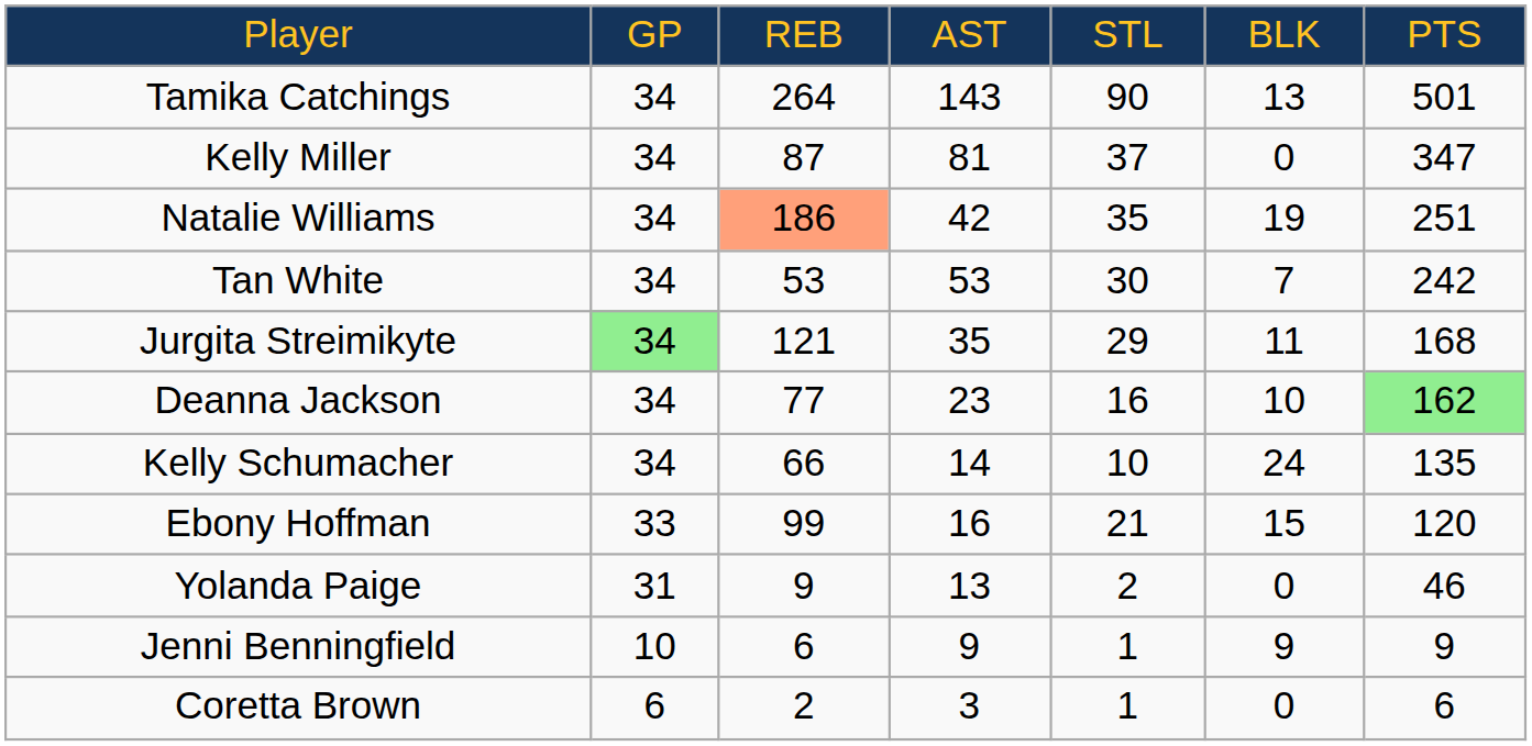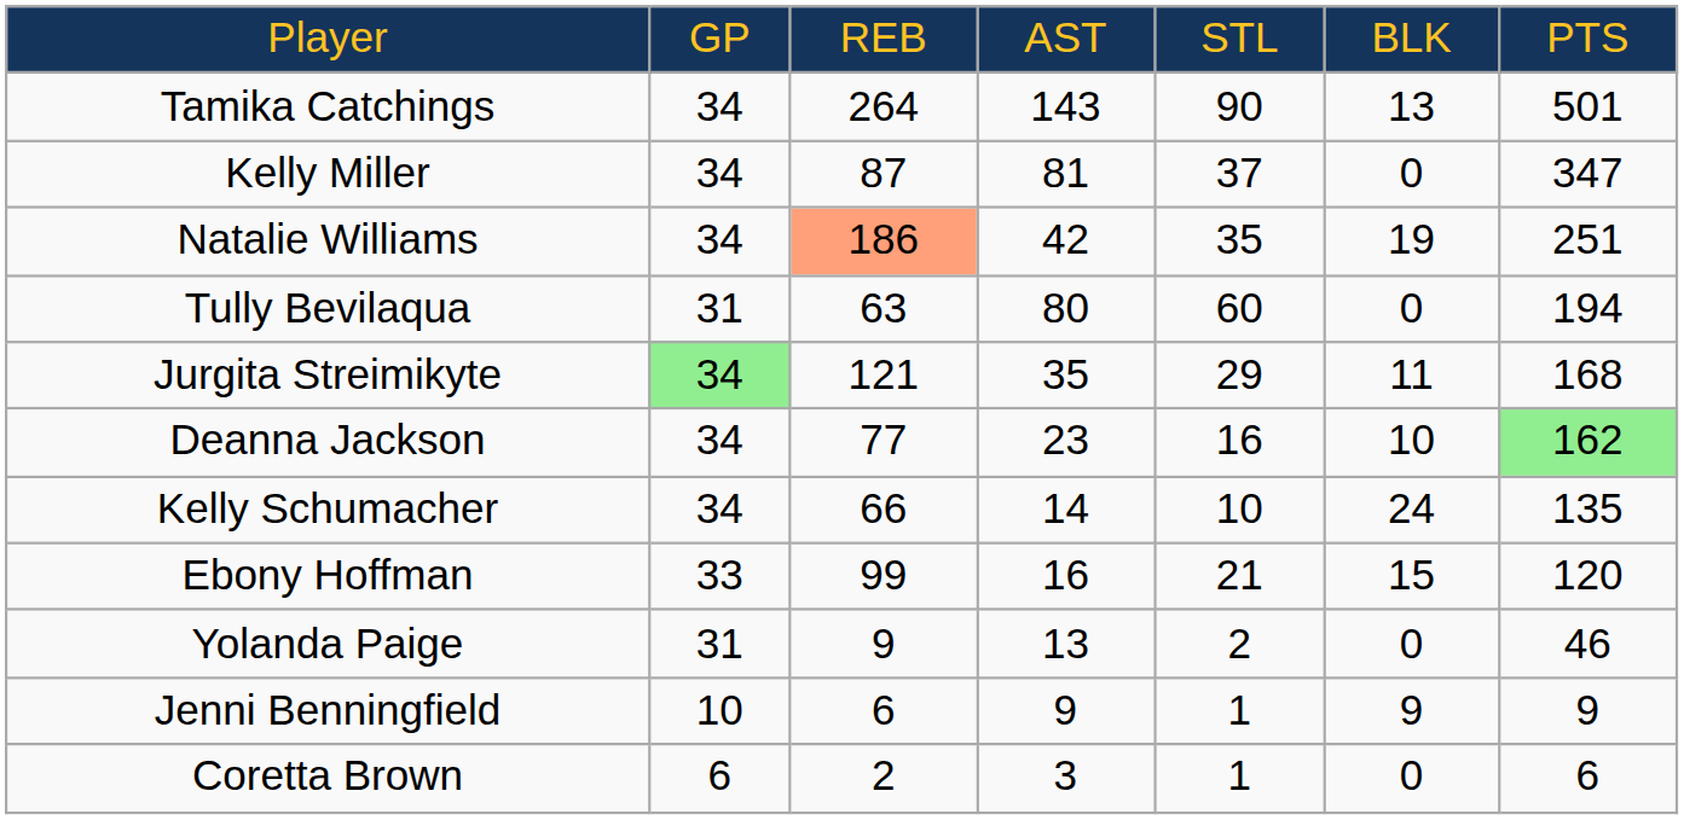 <table class="wikitable" width="50%">
 <tr align="center" style="background:#14345B; color:#FFC322;">
 <td>Player</td>
 <td>GP</td>
 <td>REB</td>
 <td>AST</td>
 <td>STL</td>
 <td>BLK</td>
 <td>PTS</td>
 </tr>
 <tr align="center">
 <td>Tamika Catchings</td>
 <td>34</td>
 <td>264</td>
 <td>143</td>
 <td>90</td>
 <td>13</td>
 <td>501</td>
 </tr>
 <tr align="center">
 <td>Kelly Miller</td>
 <td>34</td>
 <td>87</td>
 <td>81</td>
 <td>37</td>
 <td>0</td>
 <td>347</td>
 </tr>
 <tr align="center">
 <td>Natalie Williams</td>
 <td>34</td>
 <td style="background: lightsalmon;">186</td>
 <td>42</td>
 <td>35</td>
 <td>19</td>
 <td>251</td>
 </tr>
 <tr align="center">
-<td>Tan White</td>
-<td>34</td>
-<td>53</td>
-<td>53</td>
-<td>30</td>
-<td>7</td>
-<td>242</td>
+<td>Tully Bevilaqua</td>
+<td>31</td>
+<td>63</td>
+<td>80</td>
+<td>60</td>
+<td>0</td>
+<td>194</td>
 </tr>
 <tr align="center">
 <td>Jurgita Streimikyte</td>
 <td style="background: lightgreen;">34</td>
 <td>121</td>
 <td>35</td>
 <td>29</td>
 <td>11</td>
 <td>168</td>
 </tr>
 <tr align="center">
 <td>Deanna Jackson</td>
 <td>34</td>
 <td>77</td>
 <td>23</td>
 <td>16</td>
 <td>10</td>
 <td style="background: lightgreen;">162</td>
 </tr>
 <tr align="center">
 <td>Kelly Schumacher</td>
 <td>34</td>
 <td>66</td>
 <td>14</td>
 <td>10</td>
 <td>24</td>
 <td>135</td>
 </tr>
 <tr align="center">
 <td>Ebony Hoffman</td>
 <td>33</td>
 <td>99</td>
 <td>16</td>
 <td>21</td>
 <td>15</td>
 <td>120</td>
 </tr>
 <tr align="center">
 <td>Yolanda Paige</td>
 <td>31</td>
 <td>9</td>
 <td>13</td>
 <td>2</td>
 <td>0</td>
 <td>46</td>
 </tr>
 <tr align="center">
 <td>Jenni Benningfield</td>
 <td>10</td>
 <td>6</td>
 <td>9</td>
 <td>1</td>
 <td>9</td>
 <td>9</td>
 </tr>
 <tr align="center">
 <td>Coretta Brown</td>
 <td>6</td>
 <td>2</td>
 <td>3</td>
 <td>1</td>
 <td>0</td>
 <td>6</td>
 </tr>
 </table>
